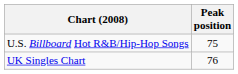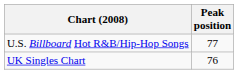 <table class="wikitable">
 <tr>
 <th align="left">Chart (2008)</th>
 <th align="left">Peak<br>position</th>
 </tr>
 <tr>
 <td align="left">U.S. <em><a href='#'>Billboard</a></em> <a href='#'>Hot R&B/Hip-Hop Songs</a></td>
-<td align="center">75</td>
+<td align="center">77</td>
 </tr>
 <tr>
 <td align="left"><a href='#'>UK Singles Chart</a></td>
 <td align="center">76</td>
 </tr>
 </table>
